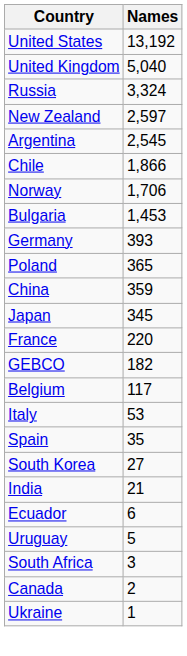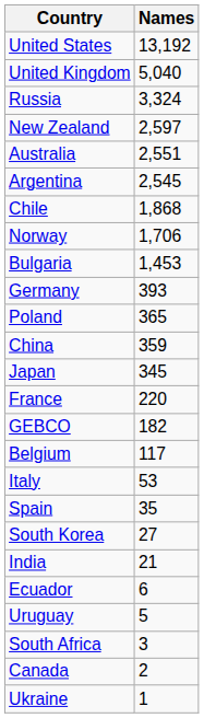 <table class="wikitable sortable">
 <tr>
 <th>Country</th>
 <th>Names</th>
 </tr>
 <tr>
 <td><a href='#'>United States</a></td>
 <td>13,192</td>
 </tr>
 <tr>
 <td><a href='#'>United Kingdom</a></td>
 <td>5,040</td>
 </tr>
 <tr>
 <td><a href='#'>Russia</a></td>
 <td>3,324</td>
 </tr>
 <tr>
 <td><a href='#'>New Zealand</a></td>
 <td>2,597</td>
 </tr>
 <tr>
+<td><a href='#'>Australia</a></td>
+<td>2,551</td>
+</tr>
+<tr>
 <td><a href='#'>Argentina</a></td>
 <td>2,545</td>
 </tr>
 <tr>
 <td><a href='#'>Chile</a></td>
-<td>1,866</td>
+<td>1,868</td>
 </tr>
 <tr>
 <td><a href='#'>Norway</a></td>
 <td>1,706</td>
 </tr>
 <tr>
 <td><a href='#'>Bulgaria</a></td>
 <td>1,453</td>
 </tr>
 <tr>
 <td><a href='#'>Germany</a></td>
 <td>393</td>
 </tr>
 <tr>
 <td><a href='#'>Poland</a></td>
 <td>365</td>
 </tr>
 <tr>
 <td><a href='#'>China</a></td>
 <td>359</td>
 </tr>
 <tr>
 <td><a href='#'>Japan</a></td>
 <td>345</td>
 </tr>
 <tr>
 <td><a href='#'>France</a></td>
 <td>220</td>
 </tr>
 <tr>
 <td><a href='#'>GEBCO</a></td>
 <td>182</td>
 </tr>
 <tr>
 <td><a href='#'>Belgium</a></td>
 <td>117</td>
 </tr>
 <tr>
 <td><a href='#'>Italy</a></td>
 <td>53</td>
 </tr>
 <tr>
 <td><a href='#'>Spain</a></td>
 <td>35</td>
 </tr>
 <tr>
 <td><a href='#'>South Korea</a></td>
 <td>27</td>
 </tr>
 <tr>
 <td><a href='#'>India</a></td>
 <td>21</td>
 </tr>
 <tr>
 <td><a href='#'>Ecuador</a></td>
 <td>6</td>
 </tr>
 <tr>
 <td><a href='#'>Uruguay</a></td>
 <td>5</td>
 </tr>
 <tr>
 <td><a href='#'>South Africa</a></td>
 <td>3</td>
 </tr>
 <tr>
 <td><a href='#'>Canada</a></td>
 <td>2</td>
 </tr>
 <tr>
 <td><a href='#'>Ukraine</a></td>
 <td>1</td>
 </tr>
 </table>
